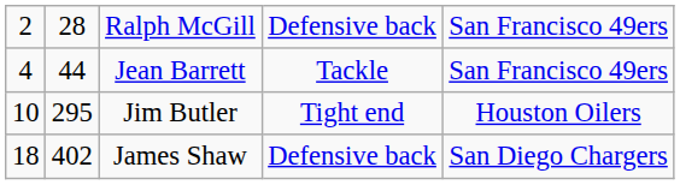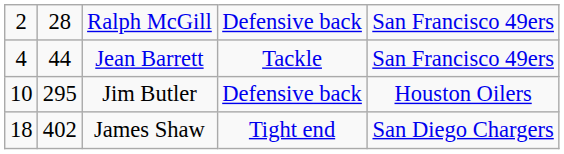 <table class="wikitable" style="text-align:center">
 <tr>
 <td>2</td>
 <td>28</td>
 <td><a href='#'>Ralph McGill</a></td>
 <td><a href='#'>Defensive back</a></td>
 <td><a href='#'>San Francisco 49ers</a></td>
 </tr>
 <tr>
 <td>4</td>
 <td>44</td>
 <td><a href='#'>Jean Barrett</a></td>
 <td><a href='#'>Tackle</a></td>
 <td><a href='#'>San Francisco 49ers</a></td>
 </tr>
 <tr>
 <td>10</td>
 <td>295</td>
 <td>Jim Butler</td>
-<td><a href='#'>Tight end</a></td>
+<td><a href='#'>Defensive back</a></td>
 <td><a href='#'>Houston Oilers</a></td>
 </tr>
 <tr>
 <td>18</td>
 <td>402</td>
 <td>James Shaw</td>
-<td><a href='#'>Defensive back</a></td>
+<td><a href='#'>Tight end</a></td>
 <td><a href='#'>San Diego Chargers</a></td>
 </tr>
 </table>
